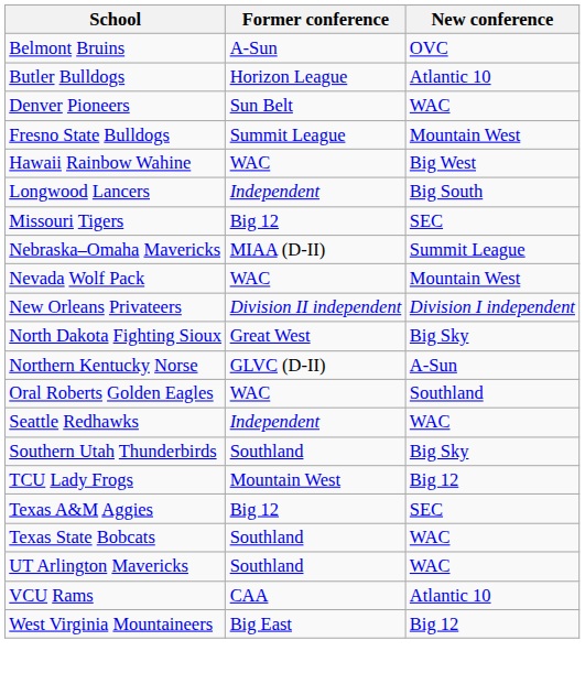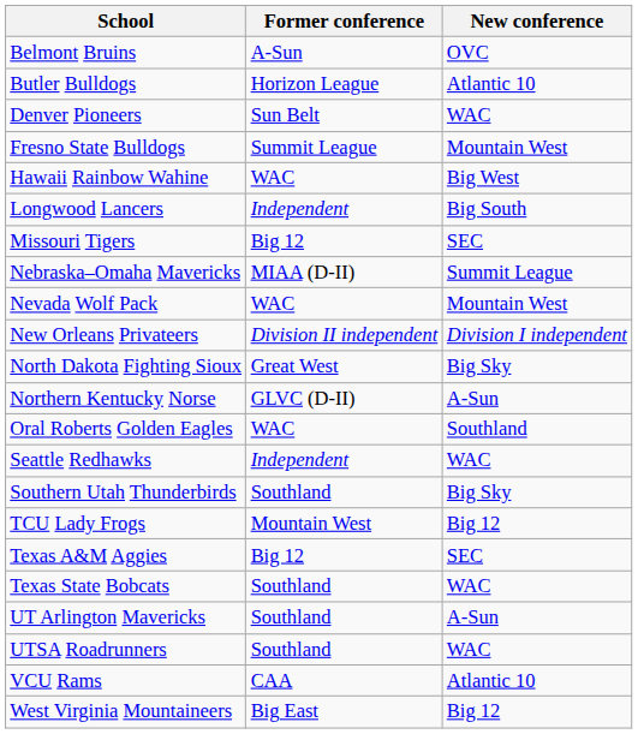 <table class="wikitable sortable">
 <tr>
 <th>School</th>
 <th>Former conference</th>
 <th>New conference</th>
 </tr>
 <tr>
 <td><a href='#'>Belmont</a> <a href='#'>Bruins</a></td>
 <td><a href='#'>A-Sun</a></td>
 <td><a href='#'>OVC</a></td>
 </tr>
 <tr>
 <td><a href='#'>Butler</a> <a href='#'>Bulldogs</a></td>
 <td><a href='#'>Horizon League</a></td>
 <td><a href='#'>Atlantic 10</a></td>
 </tr>
 <tr>
 <td><a href='#'>Denver</a> <a href='#'>Pioneers</a></td>
 <td><a href='#'>Sun Belt</a></td>
 <td><a href='#'>WAC</a></td>
 </tr>
 <tr>
 <td><a href='#'>Fresno State</a> <a href='#'>Bulldogs</a></td>
 <td><a href='#'>Summit League</a></td>
 <td><a href='#'>Mountain West</a></td>
 </tr>
 <tr>
 <td><a href='#'>Hawaii</a> <a href='#'>Rainbow Wahine</a></td>
 <td><a href='#'>WAC</a></td>
 <td><a href='#'>Big West</a></td>
 </tr>
 <tr>
 <td><a href='#'>Longwood</a> <a href='#'>Lancers</a></td>
 <td><em><a href='#'>Independent</a></em></td>
 <td><a href='#'>Big South</a></td>
 </tr>
 <tr>
 <td><a href='#'>Missouri</a> <a href='#'>Tigers</a></td>
 <td><a href='#'>Big 12</a></td>
 <td><a href='#'>SEC</a></td>
 </tr>
 <tr>
 <td><a href='#'>Nebraska–Omaha</a> <a href='#'>Mavericks</a></td>
 <td><a href='#'>MIAA</a> (D-II)</td>
 <td><a href='#'>Summit League</a></td>
 </tr>
 <tr>
 <td><a href='#'>Nevada</a> <a href='#'>Wolf Pack</a></td>
 <td><a href='#'>WAC</a></td>
 <td><a href='#'>Mountain West</a></td>
 </tr>
 <tr>
 <td><a href='#'>New Orleans</a> <a href='#'>Privateers</a></td>
 <td><em><a href='#'>Division II independent</a></em></td>
 <td><em><a href='#'>Division I independent</a></em></td>
 </tr>
 <tr>
 <td><a href='#'>North Dakota</a> <a href='#'>Fighting Sioux</a></td>
 <td><a href='#'>Great West</a></td>
 <td><a href='#'>Big Sky</a></td>
 </tr>
 <tr>
 <td><a href='#'>Northern Kentucky</a> <a href='#'>Norse</a></td>
 <td><a href='#'>GLVC</a> (D-II)</td>
 <td><a href='#'>A-Sun</a></td>
 </tr>
 <tr>
 <td><a href='#'>Oral Roberts</a> <a href='#'>Golden Eagles</a></td>
 <td><a href='#'>WAC</a></td>
 <td><a href='#'>Southland</a></td>
 </tr>
 <tr>
 <td><a href='#'>Seattle</a> <a href='#'>Redhawks</a></td>
 <td><em><a href='#'>Independent</a></em></td>
 <td><a href='#'>WAC</a></td>
 </tr>
 <tr>
 <td><a href='#'>Southern Utah</a> <a href='#'>Thunderbirds</a></td>
 <td><a href='#'>Southland</a></td>
 <td><a href='#'>Big Sky</a></td>
 </tr>
 <tr>
 <td><a href='#'>TCU</a> <a href='#'>Lady Frogs</a></td>
 <td><a href='#'>Mountain West</a></td>
 <td><a href='#'>Big 12</a></td>
 </tr>
 <tr>
 <td><a href='#'>Texas A&M</a> <a href='#'>Aggies</a></td>
 <td><a href='#'>Big 12</a></td>
 <td><a href='#'>SEC</a></td>
 </tr>
 <tr>
 <td><a href='#'>Texas State</a> <a href='#'>Bobcats</a></td>
 <td><a href='#'>Southland</a></td>
 <td><a href='#'>WAC</a></td>
 </tr>
 <tr>
 <td><a href='#'>UT Arlington</a> <a href='#'>Mavericks</a></td>
 <td><a href='#'>Southland</a></td>
+<td><a href='#'>A-Sun</a></td>
+</tr>
+<tr>
+<td><a href='#'>UTSA</a> <a href='#'>Roadrunners</a></td>
+<td><a href='#'>Southland</a></td>
 <td><a href='#'>WAC</a></td>
 </tr>
 <tr>
 <td><a href='#'>VCU</a> <a href='#'>Rams</a></td>
 <td><a href='#'>CAA</a></td>
 <td><a href='#'>Atlantic 10</a></td>
 </tr>
 <tr>
 <td><a href='#'>West Virginia</a> <a href='#'>Mountaineers</a></td>
 <td><a href='#'>Big East</a></td>
 <td><a href='#'>Big 12</a></td>
 </tr>
 </table>
